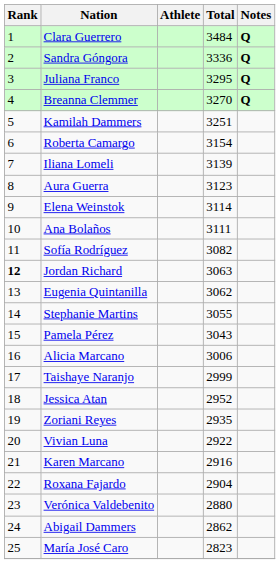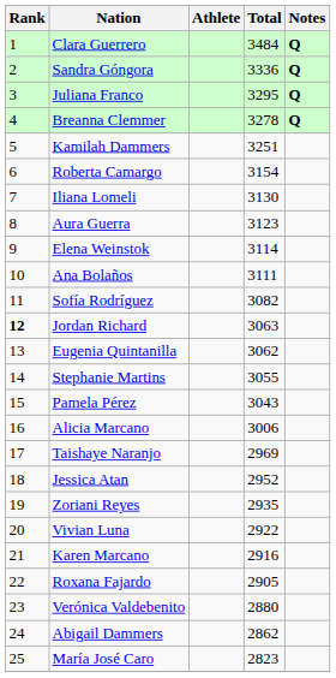 <table class="wikitable sortable" style="font-size:95%" style="width:35em;" style="text-align:center">
 <tr>
 <th>Rank</th>
 <th>Nation</th>
 <th>Athlete</th>
 <th>Total</th>
 <th>Notes</th>
 </tr>
 <tr style="background:#cfc">
 <td>1</td>
 <td align=left><a href='#'>Clara Guerrero</a></td>
 <td align=left></td>
 <td>3484</td>
 <td><strong>Q</strong></td>
 </tr>
 <tr style="background:#cfc">
 <td>2</td>
 <td align=left><a href='#'>Sandra Góngora</a></td>
 <td align=left></td>
 <td>3336</td>
 <td><strong>Q</strong></td>
 </tr>
 <tr style="background:#cfc">
 <td>3</td>
 <td align=left><a href='#'>Juliana Franco</a></td>
 <td align=left></td>
 <td>3295</td>
 <td><strong>Q</strong></td>
 </tr>
 <tr style="background:#cfc">
 <td>4</td>
 <td align=left><a href='#'>Breanna Clemmer</a></td>
 <td align=left></td>
-<td>3270</td>
+<td>3278</td>
 <td><strong>Q</strong></td>
 </tr>
 <tr>
 <td>5</td>
 <td align=left><a href='#'>Kamilah Dammers</a></td>
 <td align=left></td>
 <td>3251</td>
 <td></td>
 </tr>
 <tr>
 <td>6</td>
 <td align=left><a href='#'>Roberta Camargo</a></td>
 <td align=left></td>
 <td>3154</td>
 <td></td>
 </tr>
 <tr>
 <td>7</td>
 <td align=left><a href='#'>Iliana Lomeli</a></td>
 <td align=left></td>
-<td>3139</td>
+<td>3130</td>
 <td></td>
 </tr>
 <tr>
 <td>8</td>
 <td align=left><a href='#'>Aura Guerra</a></td>
 <td align=left></td>
 <td>3123</td>
 <td></td>
 </tr>
 <tr>
 <td>9</td>
 <td align=left><a href='#'>Elena Weinstok</a></td>
 <td align=left></td>
 <td>3114</td>
 <td></td>
 </tr>
 <tr>
 <td>10</td>
 <td align=left><a href='#'>Ana Bolaños</a></td>
 <td align=left></td>
 <td>3111</td>
 <td></td>
 </tr>
 <tr>
 <td>11</td>
 <td align=left><a href='#'>Sofía Rodríguez</a></td>
 <td align=left></td>
 <td>3082</td>
 <td></td>
 </tr>
 <tr>
 <td><strong>12</strong></td>
 <td align=left><a href='#'>Jordan Richard</a></td>
 <td align=left></td>
 <td>3063</td>
 <td></td>
 </tr>
 <tr>
 <td>13</td>
 <td align=left><a href='#'>Eugenia Quintanilla</a></td>
 <td align=left></td>
 <td>3062</td>
 <td></td>
 </tr>
 <tr>
 <td>14</td>
 <td align=left><a href='#'>Stephanie Martins</a></td>
 <td align=left></td>
 <td>3055</td>
 <td></td>
 </tr>
 <tr>
 <td>15</td>
 <td align=left><a href='#'>Pamela Pérez</a></td>
 <td align=left></td>
 <td>3043</td>
 <td></td>
 </tr>
 <tr>
 <td>16</td>
 <td align=left><a href='#'>Alicia Marcano</a></td>
 <td align=left></td>
 <td>3006</td>
 <td></td>
 </tr>
 <tr>
 <td>17</td>
 <td align=left><a href='#'>Taishaye Naranjo</a></td>
 <td align=left></td>
-<td>2999</td>
+<td>2969</td>
 <td></td>
 </tr>
 <tr>
 <td>18</td>
 <td align=left><a href='#'>Jessica Atan</a></td>
 <td align=left></td>
 <td>2952</td>
 <td></td>
 </tr>
 <tr>
 <td>19</td>
 <td align=left><a href='#'>Zoriani Reyes</a></td>
 <td align=left></td>
 <td>2935</td>
 <td></td>
 </tr>
 <tr>
 <td>20</td>
 <td align=left><a href='#'>Vivian Luna</a></td>
 <td align=left></td>
 <td>2922</td>
 <td></td>
 </tr>
 <tr>
 <td>21</td>
 <td align=left><a href='#'>Karen Marcano</a></td>
 <td align=left></td>
 <td>2916</td>
 <td></td>
 </tr>
 <tr>
 <td>22</td>
 <td align=left><a href='#'>Roxana Fajardo</a></td>
 <td align=left></td>
-<td>2904</td>
+<td>2905</td>
 <td></td>
 </tr>
 <tr>
 <td>23</td>
 <td align=left><a href='#'>Verónica Valdebenito</a></td>
 <td align=left></td>
 <td>2880</td>
 <td></td>
 </tr>
 <tr>
 <td>24</td>
 <td align=left><a href='#'>Abigail Dammers</a></td>
 <td align=left></td>
 <td>2862</td>
 <td></td>
 </tr>
 <tr>
 <td>25</td>
 <td align=left><a href='#'>María José Caro</a></td>
 <td align=left></td>
 <td>2823</td>
 <td></td>
 </tr>
 <tr>
 </tr>
 </table>
